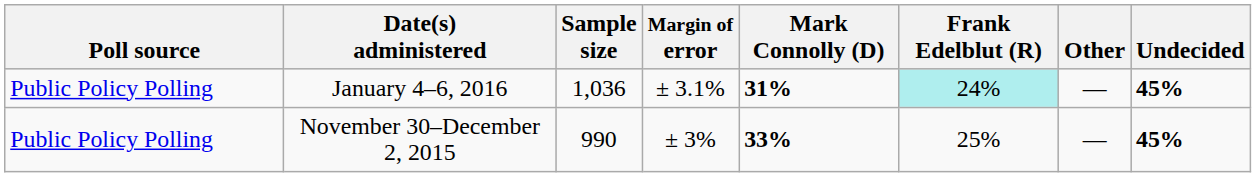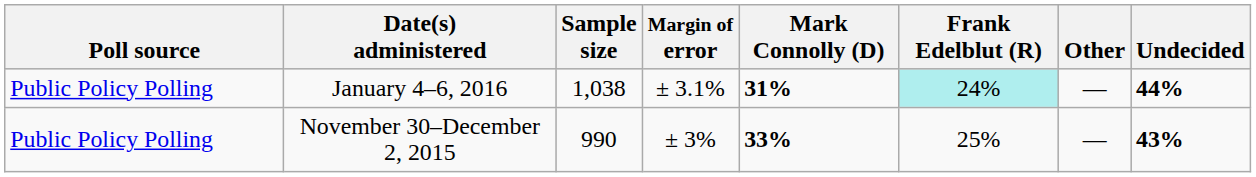 <table class="wikitable">
 <tr valign= bottom>
 <th style="width:180px;">Poll source</th>
 <th style="width:175px;">Date(s)<br>administered</th>
 <th class=small>Sample<br>size</th>
 <th><small>Margin of</small><br>error</th>
 <th style="width:100px;">Mark<br>Connolly (D)</th>
 <th style="width:100px;">Frank<br>Edelblut (R)</th>
 <th>Other</th>
 <th>Undecided</th>
 </tr>
 <tr>
 <td><a href='#'>Public Policy Polling</a></td>
 <td align=center>January 4–6, 2016</td>
-<td align=center>1,036</td>
+<td align=center>1,038</td>
 <td align=center>± 3.1%</td>
 <td><strong>31%</strong></td>
 <td align=center style="background: paleturquoise;">24%</td>
 <td align=center>—</td>
-<td><strong>45%</strong></td>
+<td><strong>44%</strong></td>
 </tr>
 <tr>
 <td><a href='#'>Public Policy Polling</a></td>
 <td align=center>November 30–December 2, 2015</td>
 <td align=center>990</td>
 <td align=center>± 3%</td>
 <td><strong>33%</strong></td>
 <td align=center>25%</td>
 <td align=center>—</td>
-<td><strong>45%</strong></td>
+<td><strong>43%</strong></td>
 </tr>
 </table>
